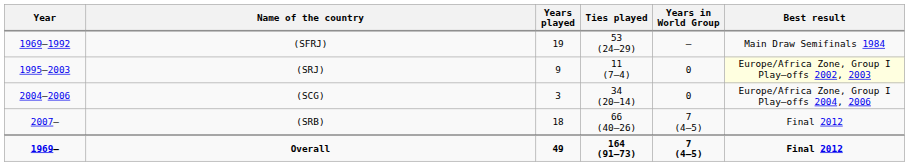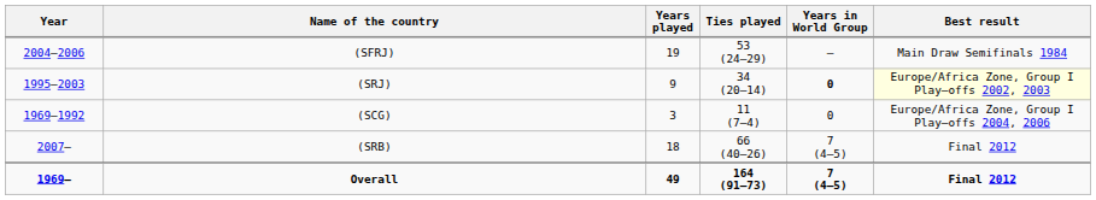 <table width=99% class="wikitable" style="text-align: center">
 <tr>
 <th width=9%>Year</th>
 <th width=50%>Name of the country</th>
 <th width=5%>Years played</th>
 <th width=8%>Ties played</th>
 <th width=8%>Years in World Group</th>
 <th width=20%>Best result</th>
 </tr>
 <tr style="border-top:2px solid gray;">
 </tr>
 <tr>
-<td><a href='#'>1969</a>–<a href='#'>1992</a></td>
+<td><a href='#'>2004</a>–<a href='#'>2006</a></td>
 <td> (SFRJ)</td>
 <td>19</td>
 <td>53<br>(24–29)</td>
 <td>–</td>
 <td>Main Draw Semifinals <a href='#'>1984</a></td>
 </tr>
 <tr>
 <td><a href='#'>1995</a>–<a href='#'>2003</a></td>
 <td> (SRJ)</td>
 <td>9</td>
-<td>11<br>(7–4)</td>
-<td>0</td>
+<td>34<br>(20–14)</td>
+<td><strong>0</strong></td>
 <td style="background: lightyellow;">Europe/Africa Zone, Group I Play–offs <a href='#'>2002</a>, <a href='#'>2003</a></td>
 </tr>
 <tr>
-<td><a href='#'>2004</a>–<a href='#'>2006</a></td>
+<td><a href='#'>1969</a>–<a href='#'>1992</a></td>
 <td> (SCG)</td>
 <td>3</td>
-<td>34<br>(20–14)</td>
+<td>11<br>(7–4)</td>
 <td>0</td>
 <td>Europe/Africa Zone, Group I Play–offs <a href='#'>2004</a>, <a href='#'>2006</a></td>
 </tr>
 <tr>
 <td><a href='#'>2007</a>–</td>
 <td> (SRB)</td>
 <td>18</td>
 <td>66<br>(40–26)</td>
 <td>7<br>(4–5)</td>
 <td>Final <a href='#'>2012</a></td>
 </tr>
 <tr style="border-top:2px solid gray;">
 </tr>
 <tr>
 <td><strong><a href='#'>1969</a>–</strong></td>
 <td><strong>Overall</strong></td>
 <td><strong>49</strong></td>
 <td><strong>164<br>(91–73)</strong></td>
 <td><strong>7<br>(4–5)</strong></td>
 <td><strong>Final <a href='#'>2012</a></strong></td>
 </tr>
 </table>
